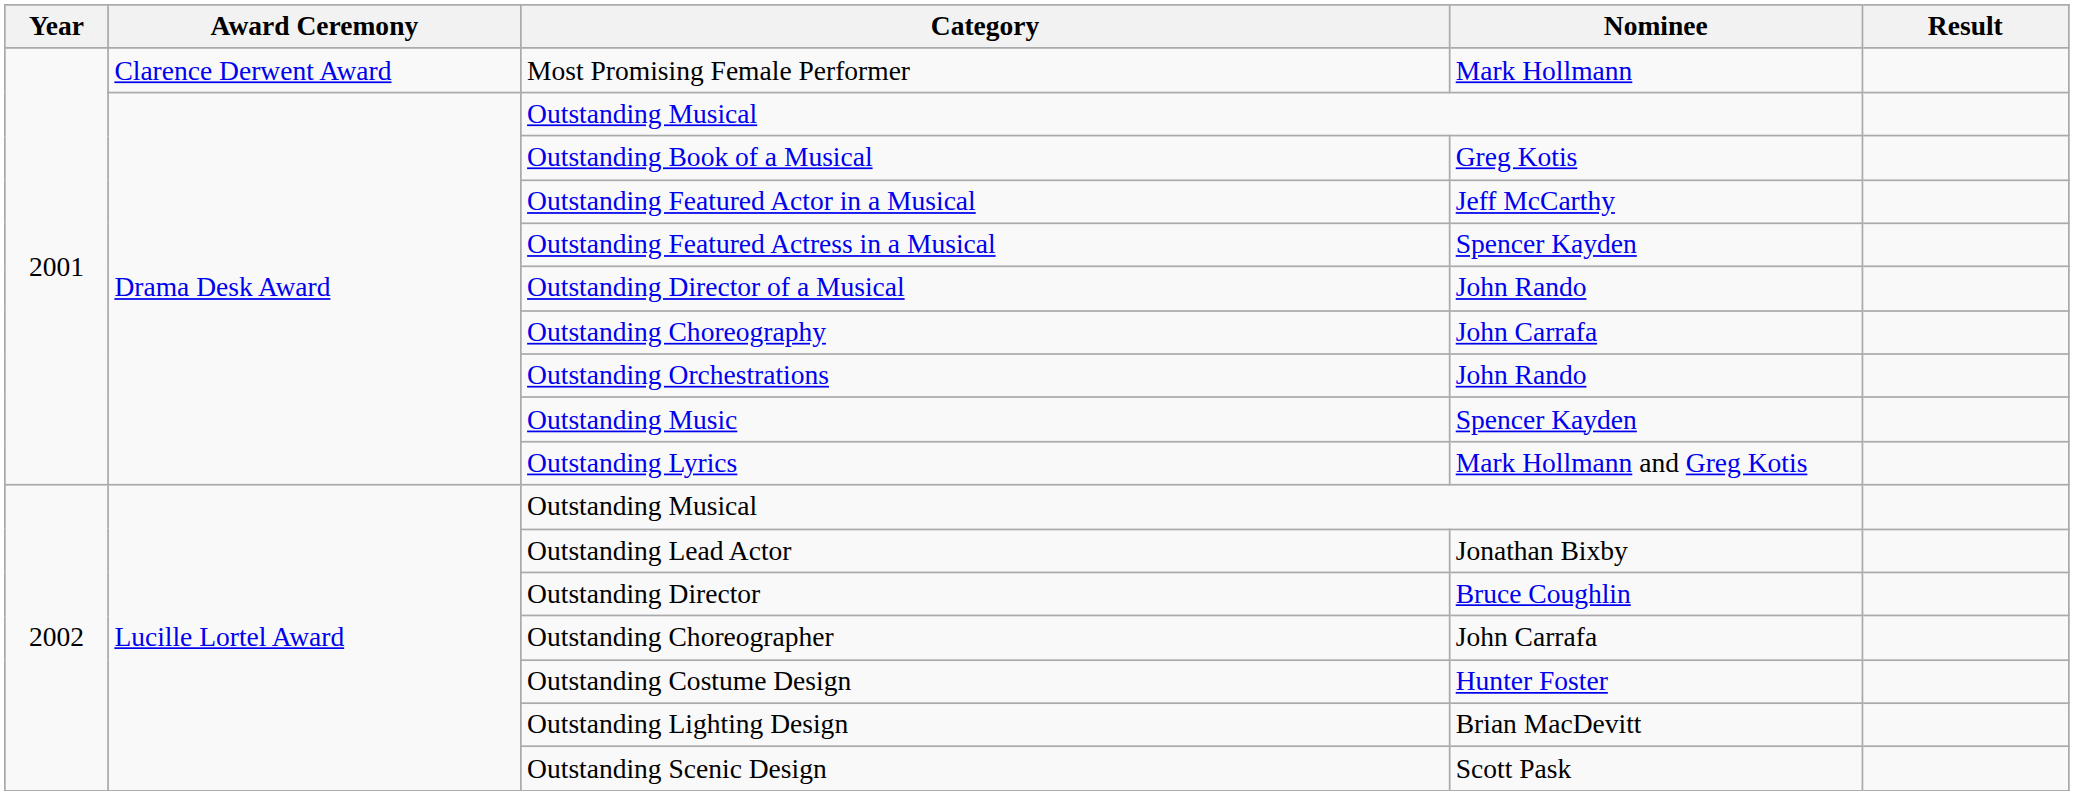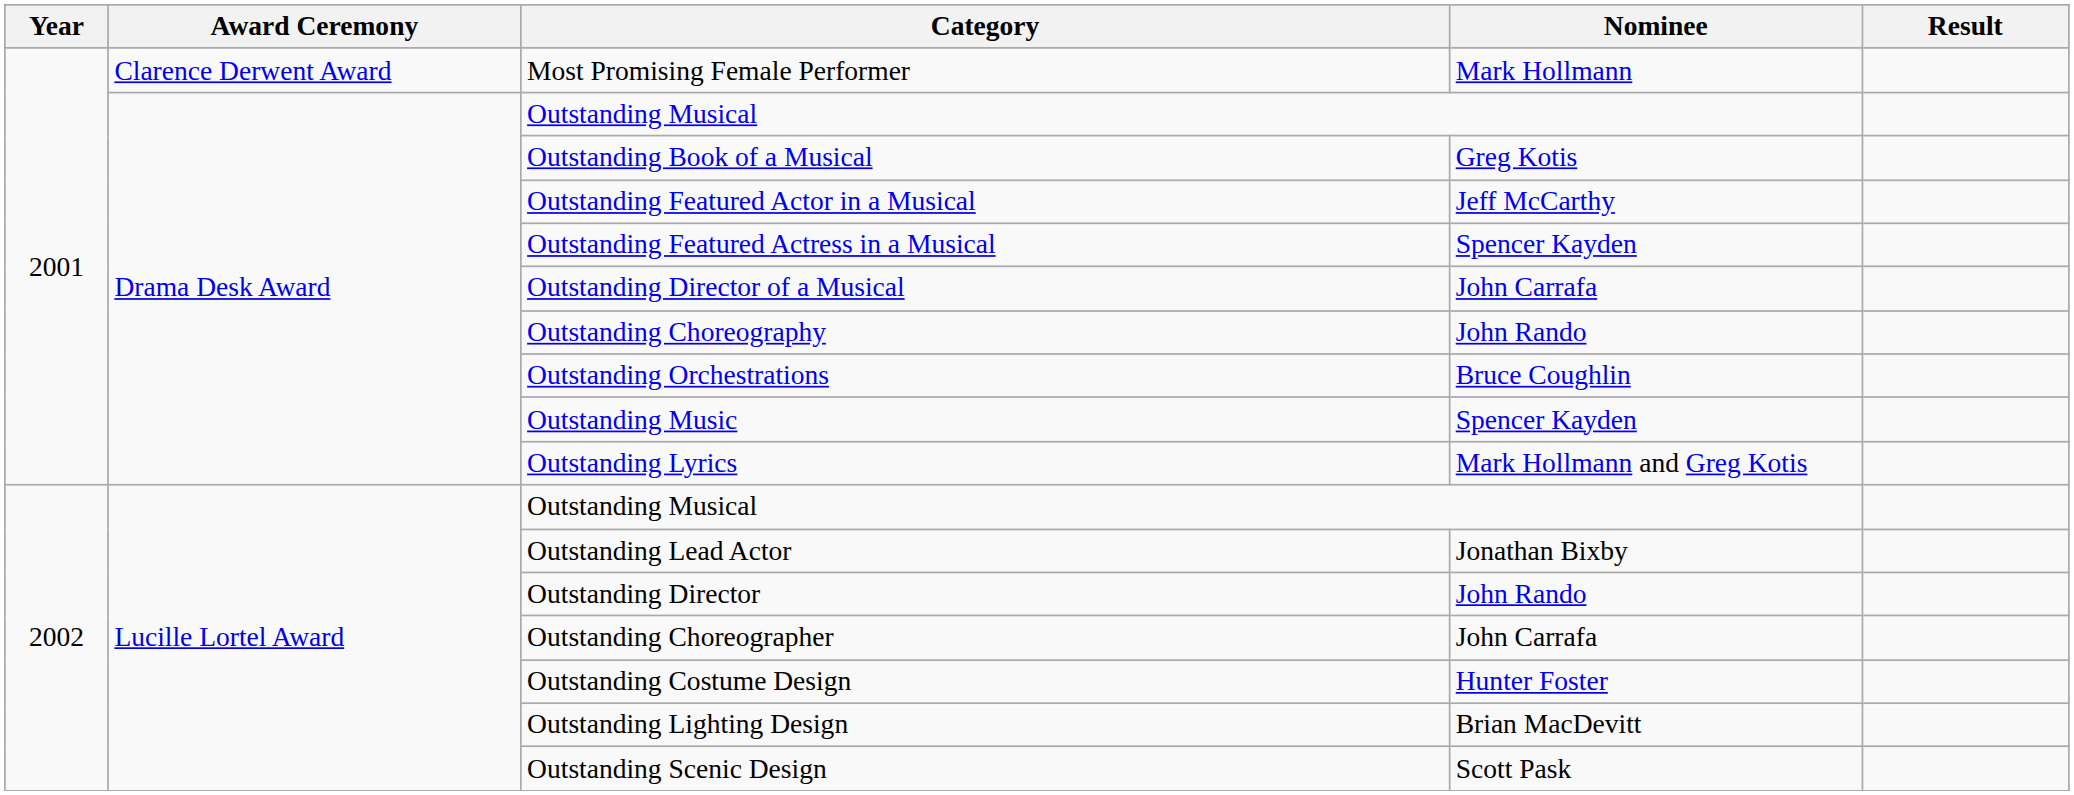 <table class="wikitable" width="95%">
 <tr>
 <th width="5%">Year</th>
 <th width="20%">Award Ceremony</th>
 <th width="45%">Category</th>
 <th width="20%">Nominee</th>
 <th width="10%">Result</th>
 </tr>
 <tr>
 <td rowspan="10" align="center">2001</td>
 <td><a href='#'>Clarence Derwent Award</a></td>
 <td>Most Promising Female Performer</td>
 <td><a href='#'>Mark Hollmann</a></td>
 <td></td>
 </tr>
 <tr>
 <td rowspan="9"><a href='#'>Drama Desk Award</a></td>
 <td colspan="2"><a href='#'>Outstanding Musical</a></td>
 <td></td>
 </tr>
 <tr>
 <td><a href='#'>Outstanding Book of a Musical</a></td>
 <td><a href='#'>Greg Kotis</a></td>
 <td></td>
 </tr>
 <tr>
 <td><a href='#'>Outstanding Featured Actor in a Musical</a></td>
 <td><a href='#'>Jeff McCarthy</a></td>
 <td></td>
 </tr>
 <tr>
 <td><a href='#'>Outstanding Featured Actress in a Musical</a></td>
 <td><a href='#'>Spencer Kayden</a></td>
 <td></td>
 </tr>
 <tr>
 <td><a href='#'>Outstanding Director of a Musical</a></td>
+<td><a href='#'>John Carrafa</a></td>
+<td></td>
+</tr>
+<tr>
+<td><a href='#'>Outstanding Choreography</a></td>
 <td><a href='#'>John Rando</a></td>
 <td></td>
 </tr>
 <tr>
-<td><a href='#'>Outstanding Choreography</a></td>
-<td><a href='#'>John Carrafa</a></td>
-<td></td>
-</tr>
-<tr>
 <td><a href='#'>Outstanding Orchestrations</a></td>
-<td><a href='#'>John Rando</a></td>
+<td><a href='#'>Bruce Coughlin</a></td>
 <td></td>
 </tr>
 <tr>
 <td><a href='#'>Outstanding Music</a></td>
 <td><a href='#'>Spencer Kayden</a></td>
 <td></td>
 </tr>
 <tr>
 <td><a href='#'>Outstanding Lyrics</a></td>
 <td><a href='#'>Mark Hollmann</a> and <a href='#'>Greg Kotis</a></td>
 <td></td>
 </tr>
 <tr>
 <td rowspan="7" align="center">2002</td>
 <td rowspan="7"><a href='#'>Lucille Lortel Award</a></td>
 <td colspan="2">Outstanding Musical</td>
 <td></td>
 </tr>
 <tr>
 <td>Outstanding Lead Actor</td>
 <td>Jonathan Bixby</td>
 <td></td>
 </tr>
 <tr>
 <td>Outstanding Director</td>
-<td><a href='#'>Bruce Coughlin</a></td>
+<td><a href='#'>John Rando</a></td>
 <td></td>
 </tr>
 <tr>
 <td>Outstanding Choreographer</td>
 <td>John Carrafa</td>
 <td></td>
 </tr>
 <tr>
 <td>Outstanding Costume Design</td>
 <td><a href='#'>Hunter Foster</a></td>
 <td></td>
 </tr>
 <tr>
 <td>Outstanding Lighting Design</td>
 <td>Brian MacDevitt</td>
 <td></td>
 </tr>
 <tr>
 <td>Outstanding Scenic Design</td>
 <td>Scott Pask</td>
 <td></td>
 </tr>
 </table>
